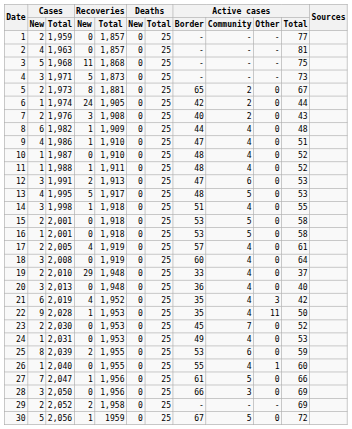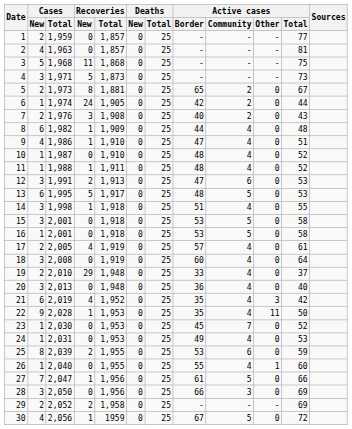 <table class="wikitable sortable mw-collapsible mw-collapsed sticky-header-multi sort-under" style="text-align:right;">
 <tr>
 <th rowspan=2>Date</th>
 <th colspan=2>Cases</th>
 <th colspan=2>Recoveries</th>
 <th colspan=2>Deaths</th>
 <th colspan=4>Active cases</th>
 <th rowspan=2 class="unsortable">Sources</th>
 </tr>
 <tr>
 <th>New</th>
 <th>Total</th>
 <th>New</th>
 <th>Total</th>
 <th>New</th>
 <th>Total</th>
 <th>Border</th>
 <th>Community</th>
 <th>Other</th>
 <th>Total</th>
 </tr>
 <tr>
 <td>1</td>
 <td>2</td>
 <td>1,959</td>
 <td>0</td>
 <td>1,857</td>
 <td>0</td>
 <td>25</td>
 <td>-</td>
 <td>-</td>
 <td>-</td>
 <td>77</td>
 <td></td>
 </tr>
 <tr>
 <td>2</td>
 <td>4</td>
 <td>1,963</td>
 <td>0</td>
 <td>1,857</td>
 <td>0</td>
 <td>25</td>
 <td>-</td>
 <td>-</td>
 <td>-</td>
 <td>81</td>
 <td></td>
 </tr>
 <tr>
 <td>3</td>
 <td>5</td>
 <td>1,968</td>
 <td>11</td>
 <td>1,868</td>
 <td>0</td>
 <td>25</td>
 <td>-</td>
 <td>-</td>
 <td>-</td>
 <td>75</td>
 <td></td>
 </tr>
 <tr>
 <td>4</td>
 <td>3</td>
 <td>1,971</td>
 <td>5</td>
 <td>1,873</td>
 <td>0</td>
 <td>25</td>
 <td>-</td>
 <td>-</td>
 <td>-</td>
 <td>73</td>
 <td></td>
 </tr>
 <tr>
 <td>5</td>
 <td>2</td>
 <td>1,973</td>
 <td>8</td>
 <td>1,881</td>
 <td>0</td>
 <td>25</td>
 <td>65</td>
 <td>2</td>
 <td>0</td>
 <td>67</td>
 <td></td>
 </tr>
 <tr>
 <td>6</td>
 <td>1</td>
 <td>1,974</td>
 <td>24</td>
 <td>1,905</td>
 <td>0</td>
 <td>25</td>
 <td>42</td>
 <td>2</td>
 <td>0</td>
 <td>44</td>
 <td></td>
 </tr>
 <tr>
 <td>7</td>
 <td>2</td>
 <td>1,976</td>
 <td>3</td>
 <td>1,908</td>
 <td>0</td>
 <td>25</td>
 <td>40</td>
 <td>2</td>
 <td>0</td>
 <td>43</td>
 <td></td>
 </tr>
 <tr>
 <td>8</td>
 <td>6</td>
 <td>1,982</td>
 <td>1</td>
 <td>1,909</td>
 <td>0</td>
 <td>25</td>
 <td>44</td>
 <td>4</td>
 <td>0</td>
 <td>48</td>
 <td></td>
 </tr>
 <tr>
 <td>9</td>
 <td>4</td>
 <td>1,986</td>
 <td>1</td>
 <td>1,910</td>
 <td>0</td>
 <td>25</td>
 <td>47</td>
 <td>4</td>
 <td>0</td>
 <td>51</td>
 <td></td>
 </tr>
 <tr>
 <td>10</td>
 <td>1</td>
 <td>1,987</td>
 <td>0</td>
 <td>1,910</td>
 <td>0</td>
 <td>25</td>
 <td>48</td>
 <td>4</td>
 <td>0</td>
 <td>52</td>
 <td></td>
 </tr>
 <tr>
 <td>11</td>
 <td>1</td>
 <td>1,988</td>
 <td>1</td>
 <td>1,911</td>
 <td>0</td>
 <td>25</td>
 <td>48</td>
 <td>4</td>
 <td>0</td>
 <td>52</td>
 <td></td>
 </tr>
 <tr>
 <td>12</td>
 <td>3</td>
 <td>1,991</td>
 <td>2</td>
 <td>1,913</td>
 <td>0</td>
 <td>25</td>
 <td>47</td>
 <td>6</td>
 <td>0</td>
 <td>53</td>
 <td></td>
 </tr>
 <tr>
 <td>13</td>
-<td>4</td>
+<td>6</td>
 <td>1,995</td>
 <td>5</td>
 <td>1,917</td>
 <td>0</td>
 <td>25</td>
 <td>48</td>
 <td>5</td>
 <td>0</td>
 <td>53</td>
 <td></td>
 </tr>
 <tr>
 <td>14</td>
 <td>3</td>
 <td>1,998</td>
 <td>1</td>
 <td>1,918</td>
 <td>0</td>
 <td>25</td>
 <td>51</td>
 <td>4</td>
 <td>0</td>
 <td>55</td>
 <td></td>
 </tr>
 <tr>
 <td>15</td>
-<td>2</td>
+<td>3</td>
 <td>2,001</td>
 <td>0</td>
 <td>1,918</td>
 <td>0</td>
 <td>25</td>
 <td>53</td>
 <td>5</td>
 <td>0</td>
 <td>58</td>
 <td></td>
 </tr>
 <tr>
 <td>16</td>
 <td>1</td>
 <td>2,001</td>
 <td>0</td>
 <td>1,918</td>
 <td>0</td>
 <td>25</td>
 <td>53</td>
 <td>5</td>
 <td>0</td>
 <td>58</td>
 <td></td>
 </tr>
 <tr>
 <td>17</td>
 <td>2</td>
 <td>2,005</td>
 <td>4</td>
 <td>1,919</td>
 <td>0</td>
 <td>25</td>
 <td>57</td>
 <td>4</td>
 <td>0</td>
 <td>61</td>
 <td></td>
 </tr>
 <tr>
 <td>18</td>
 <td>3</td>
 <td>2,008</td>
 <td>0</td>
 <td>1,919</td>
 <td>0</td>
 <td>25</td>
 <td>60</td>
 <td>4</td>
 <td>0</td>
 <td>64</td>
 <td></td>
 </tr>
 <tr>
 <td>19</td>
 <td>2</td>
 <td>2,010</td>
 <td>29</td>
 <td>1,948</td>
 <td>0</td>
 <td>25</td>
 <td>33</td>
 <td>4</td>
 <td>0</td>
 <td>37</td>
 <td></td>
 </tr>
 <tr>
 <td>20</td>
 <td>3</td>
 <td>2,013</td>
 <td>0</td>
 <td>1,948</td>
 <td>0</td>
 <td>25</td>
 <td>36</td>
 <td>4</td>
 <td>0</td>
 <td>40</td>
 <td></td>
 </tr>
 <tr>
 <td>21</td>
 <td>6</td>
 <td>2,019</td>
 <td>4</td>
 <td>1,952</td>
 <td>0</td>
 <td>25</td>
 <td>35</td>
 <td>4</td>
 <td>3</td>
 <td>42</td>
 <td></td>
 </tr>
 <tr>
 <td>22</td>
 <td>9</td>
 <td>2,028</td>
 <td>1</td>
 <td>1,953</td>
 <td>0</td>
 <td>25</td>
 <td>35</td>
 <td>4</td>
 <td>11</td>
 <td>50</td>
 <td></td>
 </tr>
 <tr>
 <td>23</td>
-<td>2</td>
+<td>1</td>
 <td>2,030</td>
 <td>0</td>
 <td>1,953</td>
 <td>0</td>
 <td>25</td>
 <td>45</td>
 <td>7</td>
 <td>0</td>
 <td>52</td>
 <td></td>
 </tr>
 <tr>
 <td>24</td>
 <td>1</td>
 <td>2,031</td>
 <td>0</td>
 <td>1,953</td>
 <td>0</td>
 <td>25</td>
 <td>49</td>
 <td>4</td>
 <td>0</td>
 <td>53</td>
 <td></td>
 </tr>
 <tr>
 <td>25</td>
 <td>8</td>
 <td>2,039</td>
 <td>2</td>
 <td>1,955</td>
 <td>0</td>
 <td>25</td>
 <td>53</td>
 <td>6</td>
 <td>0</td>
 <td>59</td>
 <td></td>
 </tr>
 <tr>
 <td>26</td>
 <td>1</td>
 <td>2,040</td>
 <td>0</td>
 <td>1,955</td>
 <td>0</td>
 <td>25</td>
 <td>55</td>
 <td>4</td>
 <td>1</td>
 <td>60</td>
 <td></td>
 </tr>
 <tr>
 <td>27</td>
 <td>7</td>
 <td>2,047</td>
 <td>1</td>
 <td>1,956</td>
 <td>0</td>
 <td>25</td>
 <td>61</td>
 <td>5</td>
 <td>0</td>
 <td>66</td>
 <td></td>
 </tr>
 <tr>
 <td>28</td>
 <td>3</td>
 <td>2,050</td>
 <td>0</td>
 <td>1,956</td>
 <td>0</td>
 <td>25</td>
 <td>66</td>
 <td>3</td>
 <td>0</td>
 <td>69</td>
 <td></td>
 </tr>
 <tr>
 <td>29</td>
 <td>2</td>
 <td>2,052</td>
 <td>2</td>
 <td>1,958</td>
 <td>0</td>
 <td>25</td>
 <td>-</td>
 <td>-</td>
 <td>-</td>
 <td>69</td>
 <td></td>
 </tr>
 <tr>
 <td>30</td>
-<td>5</td>
+<td>4</td>
 <td>2,056</td>
 <td>1</td>
 <td>1959</td>
 <td>0</td>
 <td>25</td>
 <td>67</td>
 <td>5</td>
 <td>0</td>
 <td>72</td>
 <td></td>
 </tr>
 </table>
